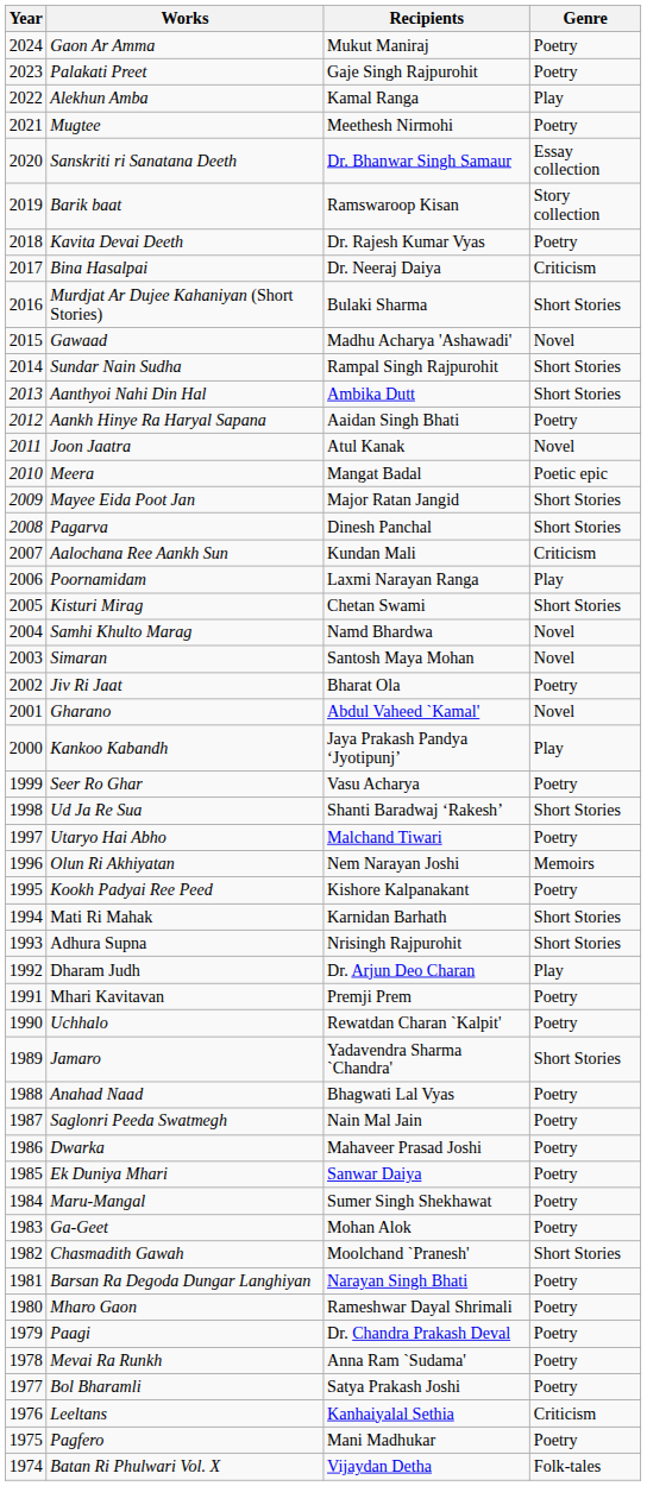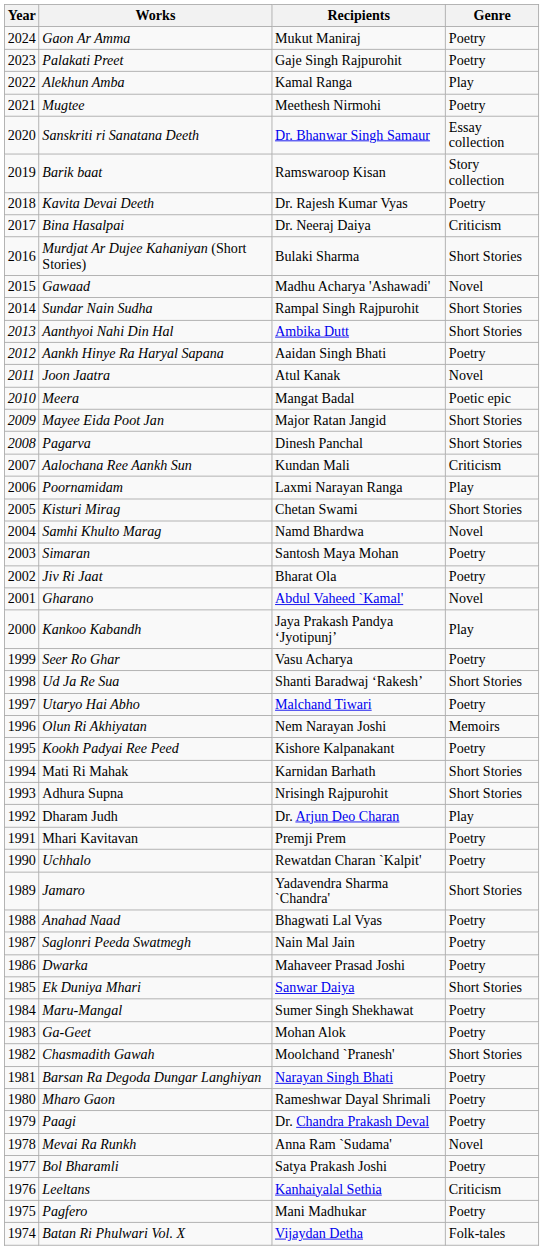 <table class="wikitable sortable">
 <tr>
 <th>Year</th>
 <th>Works</th>
 <th>Recipients</th>
 <th>Genre</th>
 </tr>
 <tr>
 <td>2024</td>
 <td><em>Gaon Ar Amma</em></td>
 <td>Mukut Maniraj</td>
 <td>Poetry</td>
 </tr>
 <tr>
 <td>2023</td>
 <td><em>Palakati Preet</em></td>
 <td>Gaje Singh Rajpurohit</td>
 <td>Poetry</td>
 </tr>
 <tr>
 <td>2022</td>
 <td><em>Alekhun Amba</em></td>
 <td>Kamal Ranga</td>
 <td>Play</td>
 </tr>
 <tr>
 <td>2021</td>
 <td><em>Mugtee</em></td>
 <td>Meethesh Nirmohi</td>
 <td>Poetry</td>
 </tr>
 <tr>
 <td>2020</td>
 <td><em>Sanskriti ri Sanatana Deeth</em></td>
 <td><a href='#'>Dr. Bhanwar Singh Samaur</a></td>
 <td>Essay collection</td>
 </tr>
 <tr>
 <td>2019</td>
 <td><em>Barik baat</em></td>
 <td>Ramswaroop Kisan</td>
 <td>Story collection</td>
 </tr>
 <tr>
 <td>2018</td>
 <td><em>Kavita Devai Deeth</em></td>
 <td>Dr. Rajesh Kumar Vyas</td>
 <td>Poetry</td>
 </tr>
 <tr>
 <td>2017</td>
 <td><em>Bina Hasalpai</em></td>
 <td>Dr. Neeraj Daiya</td>
 <td>Criticism</td>
 </tr>
 <tr>
 <td>2016</td>
 <td><em>Murdjat Ar Dujee Kahaniyan</em> (Short Stories)</td>
 <td>Bulaki Sharma</td>
 <td>Short Stories</td>
 </tr>
 <tr>
 <td>2015</td>
 <td><em>Gawaad</em></td>
 <td>Madhu Acharya 'Ashawadi'</td>
 <td>Novel</td>
 </tr>
 <tr>
 <td>2014</td>
 <td><em>Sundar Nain Sudha</em></td>
 <td>Rampal Singh Rajpurohit</td>
 <td>Short Stories</td>
 </tr>
 <tr>
 <td><em>2013</em></td>
 <td><em>Aanthyoi Nahi Din Hal</em></td>
 <td><a href='#'>Ambika Dutt</a></td>
 <td>Short Stories</td>
 </tr>
 <tr>
 <td><em>2012</em></td>
 <td><em>Aankh Hinye Ra Haryal Sapana</em></td>
 <td>Aaidan Singh Bhati</td>
 <td>Poetry</td>
 </tr>
 <tr>
 <td><em>2011</em></td>
 <td><em>Joon Jaatra</em></td>
 <td>Atul Kanak</td>
 <td>Novel</td>
 </tr>
 <tr>
 <td><em>2010</em></td>
 <td><em> Meera</em></td>
 <td>Mangat Badal</td>
 <td>Poetic epic</td>
 </tr>
 <tr>
 <td><em>2009</em></td>
 <td><em>Mayee Eida Poot Jan</em></td>
 <td>Major Ratan Jangid</td>
 <td>Short Stories</td>
 </tr>
 <tr>
 <td><em>2008</em></td>
 <td><em>Pagarva</em></td>
 <td>Dinesh Panchal</td>
 <td>Short Stories</td>
 </tr>
 <tr>
 <td>2007</td>
 <td><em>Aalochana Ree Aankh Sun</em></td>
 <td>Kundan Mali</td>
 <td>Criticism</td>
 </tr>
 <tr>
 <td>2006</td>
 <td><em>Poornamidam</em></td>
 <td>Laxmi Narayan Ranga</td>
 <td>Play</td>
 </tr>
 <tr>
 <td>2005</td>
 <td><em>Kisturi Mirag</em></td>
 <td>Chetan Swami</td>
 <td>Short Stories</td>
 </tr>
 <tr>
 <td>2004</td>
 <td><em>Samhi Khulto Marag</em></td>
 <td>Namd Bhardwa</td>
 <td>Novel</td>
 </tr>
 <tr>
 <td>2003</td>
 <td><em>Simaran</em></td>
 <td>Santosh Maya Mohan</td>
-<td>Novel</td>
+<td>Poetry</td>
 </tr>
 <tr>
 <td>2002</td>
 <td><em>Jiv Ri Jaat</em></td>
 <td>Bharat Ola</td>
 <td>Poetry</td>
 </tr>
 <tr>
 <td>2001</td>
 <td><em>Gharano</em></td>
 <td><a href='#'>Abdul Vaheed `Kamal'</a></td>
 <td>Novel</td>
 </tr>
 <tr>
 <td>2000</td>
 <td><em>Kankoo Kabandh</em></td>
 <td>Jaya Prakash Pandya ‘Jyotipunj’</td>
 <td>Play</td>
 </tr>
 <tr>
 <td>1999</td>
 <td><em>Seer Ro Ghar</em></td>
 <td>Vasu Acharya</td>
 <td>Poetry</td>
 </tr>
 <tr>
 <td>1998</td>
 <td><em>Ud Ja Re Sua</em></td>
 <td>Shanti Baradwaj ‘Rakesh’</td>
 <td>Short Stories</td>
 </tr>
 <tr>
 <td>1997</td>
 <td><em>Utaryo Hai Abho</em></td>
 <td><a href='#'>Malchand Tiwari</a></td>
 <td>Poetry</td>
 </tr>
 <tr>
 <td>1996</td>
 <td><em>Olun Ri Akhiyatan</em></td>
 <td>Nem Narayan Joshi</td>
 <td>Memoirs</td>
 </tr>
 <tr>
 <td>1995</td>
 <td><em>Kookh Padyai Ree Peed</em></td>
 <td>Kishore Kalpanakant</td>
 <td>Poetry</td>
 </tr>
 <tr>
 <td>1994</td>
 <td>Mati Ri Mahak</td>
 <td>Karnidan Barhath</td>
 <td>Short Stories</td>
 </tr>
 <tr>
 <td>1993</td>
 <td>Adhura Supna</td>
 <td>Nrisingh Rajpurohit</td>
 <td>Short Stories</td>
 </tr>
 <tr>
 <td>1992</td>
 <td>Dharam Judh</td>
 <td>Dr. <a href='#'>Arjun Deo Charan</a></td>
 <td>Play</td>
 </tr>
 <tr>
 <td>1991</td>
 <td>Mhari Kavitavan</td>
 <td>Premji Prem</td>
 <td>Poetry</td>
 </tr>
 <tr>
 <td>1990</td>
 <td><em>Uchhalo</em></td>
 <td>Rewatdan Charan `Kalpit'</td>
 <td>Poetry</td>
 </tr>
 <tr>
 <td>1989</td>
 <td><em>Jamaro</em></td>
 <td>Yadavendra Sharma `Chandra'</td>
 <td>Short Stories</td>
 </tr>
 <tr>
 <td>1988</td>
 <td><em>Anahad Naad</em></td>
 <td>Bhagwati Lal Vyas</td>
 <td>Poetry</td>
 </tr>
 <tr>
 <td>1987</td>
 <td><em>Saglonri Peeda Swatmegh</em></td>
 <td>Nain Mal Jain</td>
 <td>Poetry</td>
 </tr>
 <tr>
 <td>1986</td>
 <td><em>Dwarka</em></td>
 <td>Mahaveer Prasad Joshi</td>
 <td>Poetry</td>
 </tr>
 <tr>
 <td>1985</td>
 <td><em>Ek Duniya Mhari</em></td>
 <td><a href='#'>Sanwar Daiya</a></td>
-<td>Poetry</td>
+<td>Short Stories</td>
 </tr>
 <tr>
 <td>1984</td>
 <td><em>Maru-Mangal</em></td>
 <td>Sumer Singh Shekhawat</td>
 <td>Poetry</td>
 </tr>
 <tr>
 <td>1983</td>
 <td><em>Ga-Geet</em></td>
 <td>Mohan Alok</td>
 <td>Poetry</td>
 </tr>
 <tr>
 <td>1982</td>
 <td><em>Chasmadith Gawah</em></td>
 <td>Moolchand `Pranesh'</td>
 <td>Short Stories</td>
 </tr>
 <tr>
 <td>1981</td>
 <td><em>Barsan Ra Degoda Dungar Langhiyan</em></td>
 <td><a href='#'>Narayan Singh Bhati</a></td>
 <td>Poetry</td>
 </tr>
 <tr>
 <td>1980</td>
 <td><em>Mharo Gaon</em></td>
 <td>Rameshwar Dayal Shrimali</td>
 <td>Poetry</td>
 </tr>
 <tr>
 <td>1979</td>
 <td><em>Paagi</em></td>
 <td>Dr. <a href='#'>Chandra Prakash Deval</a></td>
 <td>Poetry</td>
 </tr>
 <tr>
 <td>1978</td>
 <td><em>Mevai Ra Runkh</em></td>
 <td>Anna Ram `Sudama'</td>
-<td>Poetry</td>
+<td>Novel</td>
 </tr>
 <tr>
 <td>1977</td>
 <td><em>Bol Bharamli</em></td>
 <td>Satya Prakash Joshi</td>
 <td>Poetry</td>
 </tr>
 <tr>
 <td>1976</td>
 <td><em>Leeltans</em></td>
 <td><a href='#'>Kanhaiyalal Sethia</a></td>
 <td>Criticism</td>
 </tr>
 <tr>
 <td>1975</td>
 <td><em>Pagfero</em></td>
 <td>Mani Madhukar</td>
 <td>Poetry</td>
 </tr>
 <tr>
 <td>1974</td>
 <td><em>Batan Ri Phulwari Vol. X</em></td>
 <td><a href='#'>Vijaydan Detha</a></td>
 <td>Folk-tales</td>
 </tr>
 </table>
